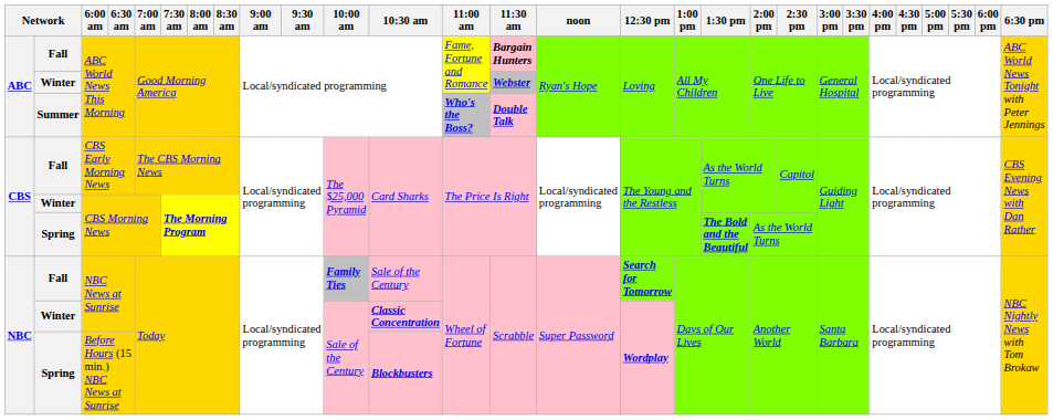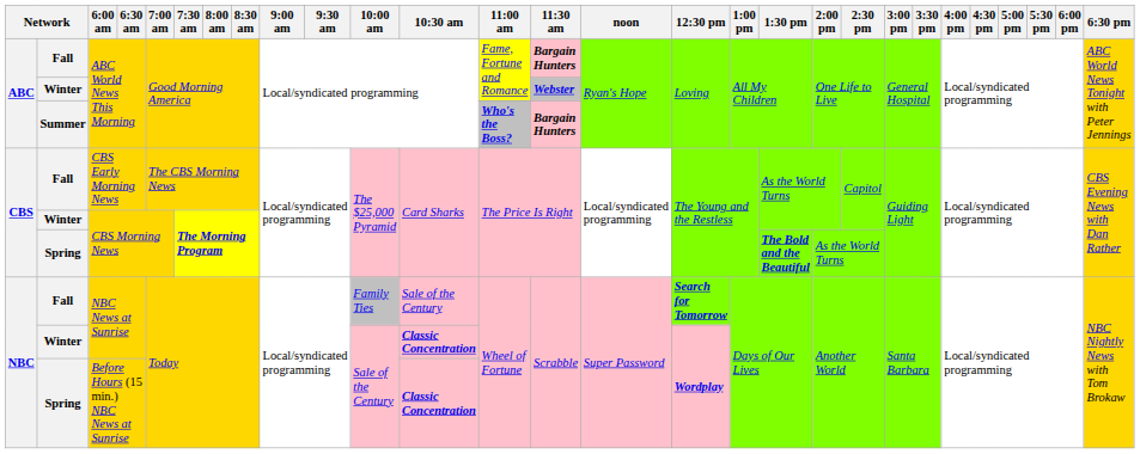 <table class=wikitable>
 <tr>
 <th bgcolor="#C0C0C0" colspan="2">Network</th>
 <th width="13%" bgcolor="#C0C0C0">6:00 am</th>
 <th width="14%" bgcolor="#C0C0C0">6:30 am</th>
 <th width="13%" bgcolor="#C0C0C0">7:00 am</th>
 <th width="14%" bgcolor="#C0C0C0">7:30 am</th>
 <th width="13%" bgcolor="#C0C0C0">8:00 am</th>
 <th width="14%" bgcolor="#C0C0C0">8:30 am</th>
 <th width="13%" bgcolor="#C0C0C0">9:00 am</th>
 <th width="14%" bgcolor="#C0C0C0">9:30 am</th>
 <th width="13%" bgcolor="#C0C0C0">10:00 am</th>
 <th width="14%" bgcolor="#C0C0C0">10:30 am</th>
 <th width="13%" bgcolor="#C0C0C0">11:00 am</th>
 <th width="14%" bgcolor="#C0C0C0">11:30 am</th>
 <th width="13%" bgcolor="#C0C0C0">noon</th>
 <th width="14%" bgcolor="#C0C0C0">12:30 pm</th>
 <th width="13%" bgcolor="#C0C0C0">1:00 pm</th>
 <th width="14%" bgcolor="#C0C0C0">1:30 pm</th>
 <th width="13%" bgcolor="#C0C0C0">2:00 pm</th>
 <th width="14%" bgcolor="#C0C0C0">2:30 pm</th>
 <th width="13%" bgcolor="#C0C0C0">3:00 pm</th>
 <th width="14%" bgcolor="#C0C0C0">3:30 pm</th>
 <th width="13%" bgcolor="#C0C0C0">4:00 pm</th>
 <th width="14%" bgcolor="#C0C0C0">4:30 pm</th>
 <th width="14%" bgcolor="#C0C0C0">5:00 pm</th>
 <th width="14%" bgcolor="#C0C0C0">5:30 pm</th>
 <th width="13%" bgcolor="#C0C0C0">6:00 pm</th>
 <th width="13%" bgcolor="#C0C0C0">6:30 pm</th>
 </tr>
 <tr>
 <th bgcolor="#C0C0C0" rowspan="3"><a href='#'>ABC</a></th>
 <th>Fall</th>
 <td bgcolor="gold" rowspan="3"colspan="2"><em><a href='#'>ABC World News This Morning</a></em></td>
 <td bgcolor="gold" rowspan="3"colspan="4"><em><a href='#'>Good Morning America</a></em></td>
 <td bgcolor="white" rowspan="3"colspan="4">Local/syndicated programming</td>
 <td bgcolor="yellow" rowspan="2"><em><a href='#'>Fame, Fortune and Romance</a></em></td>
 <td bgcolor="pink" rowspan="1"><strong><em>Bargain Hunters</em></strong></td>
 <td bgcolor="chartreuse" rowspan="3"><em><a href='#'>Ryan's Hope</a></em></td>
 <td bgcolor="chartreuse" rowspan="3"><em><a href='#'>Loving</a></em></td>
 <td bgcolor="chartreuse" rowspan="3"colspan="2"><em><a href='#'>All My Children</a></em></td>
 <td bgcolor="chartreuse" rowspan="3"colspan="2"><em><a href='#'>One Life to Live</a></em></td>
 <td bgcolor="chartreuse" rowspan="3"colspan="2"><em><a href='#'>General Hospital</a></em></td>
 <td bgcolor="white" rowspan="3"colspan="5">Local/syndicated programming</td>
 <td bgcolor="gold" rowspan="3"colspan="1"><em><a href='#'>ABC World News Tonight</a> with Peter Jennings</em></td>
 </tr>
 <tr>
 <th>Winter</th>
 <td bgcolor="C0C0C0" rowspan="1"><strong><em><a href='#'>Webster</a></em></strong></td>
 </tr>
 <tr>
 <th>Summer</th>
 <td bgcolor="C0C0C0" rowspan="1"><strong><em><a href='#'>Who's the Boss?</a></em></strong></td>
-<td bgcolor="pink" rowspan="1"><strong><em><a href='#'>Double Talk</a></em></strong></td>
+<td bgcolor="pink" rowspan="1"><strong><em>Bargain Hunters</em></strong></td>
 </tr>
 <tr>
 <th bgcolor="#C0C0C0" rowspan="3"><a href='#'>CBS</a></th>
 <th>Fall</th>
 <td bgcolor="gold"rowspan="1"colspan="2"><em><a href='#'>CBS Early Morning News</a></em></td>
 <td bgcolor="gold"rowspan="1"colspan="4"><em><a href='#'>The CBS Morning News</a></em></td>
 <td bgcolor="white"rowspan="3"colspan="2">Local/syndicated programming</td>
 <td bgcolor="pink"rowspan="3"><em><a href='#'>The $25,000 Pyramid</a></em></td>
 <td bgcolor="pink"rowspan="3"><em><a href='#'>Card Sharks</a></em></td>
 <td bgcolor="pink"rowspan="3"colspan="2"><em><a href='#'>The Price Is Right</a></em></td>
 <td rowspan="3" bgcolor="white">Local/syndicated programming</td>
 <td bgcolor="chartreuse"rowspan="3"colspan="2"><em><a href='#'>The Young and the Restless</a></em></td>
 <td bgcolor="chartreuse"rowspan="2"colspan="2"><em><a href='#'>As the World Turns</a></em></td>
 <td bgcolor="chartreuse"rowspan="2"><em><a href='#'>Capitol</a></em></td>
 <td bgcolor="chartreuse"rowspan="3"colspan="2"><em><a href='#'>Guiding Light</a></em></td>
 <td bgcolor="white"rowspan="3"colspan="5">Local/syndicated programming</td>
 <td bgcolor="gold"rowspan="3"><em><a href='#'>CBS Evening News with Dan Rather</a></em></td>
 </tr>
 <tr>
 <th>Winter</th>
 <td bgcolor="gold"rowspan="2"colspan="3"><em><a href='#'>CBS Morning News</a></em></td>
 <td bgcolor="yellow"rowspan="2"colspan="3"><strong><em><a href='#'>The Morning Program</a></em></strong></td>
 </tr>
 <tr>
 <th>Spring</th>
 <td bgcolor="chartreuse"rowspan="1"><strong><em><a href='#'>The Bold and the Beautiful</a></em></strong></td>
 <td bgcolor="chartreuse"rowspan="1"colspan="2"><em><a href='#'>As the World Turns</a></em></td>
 </tr>
 <tr>
 <th bgcolor="#C0C0C0" rowspan="3"><a href='#'>NBC</a></th>
 <th>Fall</th>
 <td bgcolor="gold"rowspan="2"colspan="2"><em><a href='#'>NBC News at Sunrise</a></em></td>
 <td bgcolor="gold" rowspan="3"colspan="4"><em><a href='#'>Today</a></em></td>
 <td bgcolor="white" rowspan="3"colspan="2">Local/syndicated programming</td>
-<td bgcolor="C0C0C0" rowspan="1"><strong><em><a href='#'>Family Ties</a></em></strong></td>
+<td bgcolor="C0C0C0" rowspan="1"><em><a href='#'>Family Ties</a></em></td>
 <td bgcolor="pink"rowspan="1"><em><a href='#'>Sale of the Century</a></em></td>
 <td bgcolor="pink"rowspan="3"><em><a href='#'>Wheel of Fortune</a></em></td>
 <td bgcolor="pink"rowspan="3"><em><a href='#'>Scrabble</a></em></td>
 <td bgcolor="pink"rowspan="3"><em><a href='#'>Super Password</a></em></td>
 <td bgcolor="chartreuse" rowspan="1"><strong><em><a href='#'>Search for Tomorrow</a></em></strong></td>
 <td bgcolor="chartreuse" rowspan="3"colspan="2"><em><a href='#'>Days of Our Lives</a></em></td>
 <td bgcolor="chartreuse" rowspan="3"colspan="2"><em><a href='#'>Another World</a></em></td>
 <td bgcolor="chartreuse" rowspan="3"colspan="2"><em><a href='#'>Santa Barbara</a></em></td>
 <td bgcolor="white" rowspan="3"colspan="5">Local/syndicated programming</td>
 <td bgcolor="gold"rowspan="3"><em><a href='#'>NBC Nightly News</a> with Tom Brokaw</em></td>
 </tr>
 <tr>
 <th>Winter</th>
 <td bgcolor="pink"rowspan="2"><em><a href='#'>Sale of the Century</a></em></td>
 <td bgcolor="pink"rowspan="1"><strong><em><a href='#'>Classic Concentration</a></em></strong></td>
 <td bgcolor="pink"rowspan="2"><strong><em><a href='#'>Wordplay</a></em></strong></td>
 </tr>
 <tr>
 <th>Spring</th>
 <td bgcolor="gold"rowspan="1"colspan="2"><em><a href='#'>Before Hours</a></em> (15 min.)<br><em><a href='#'>NBC News at Sunrise</a></em></td>
-<td bgcolor="pink"rowspan="1"><strong><em><a href='#'>Blockbusters</a></em></strong></td>
+<td bgcolor="pink"rowspan="1"><strong><em><a href='#'>Classic Concentration</a></em></strong></td>
 </tr>
 </table>
